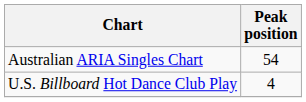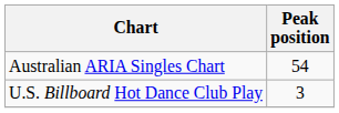 <table class="wikitable">
 <tr>
 <th align="left">Chart</th>
 <th align="left">Peak<br>position</th>
 </tr>
 <tr>
 <td align="left">Australian <a href='#'>ARIA Singles Chart</a></td>
 <td align="center">54</td>
 </tr>
 <tr>
 <td align="left">U.S. <em>Billboard</em> <a href='#'>Hot Dance Club Play</a></td>
-<td align="center">4</td>
+<td align="center">3</td>
 </tr>
 <tr>
 </tr>
 </table>
